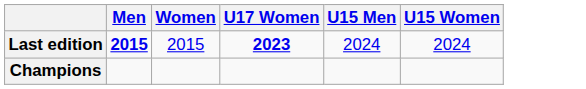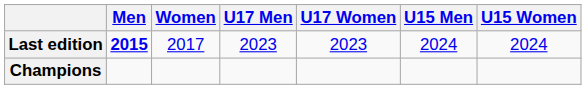 <table class=wikitable style=text-align:center>
 <tr>
 <th></th>
 <th><a href='#'>Men</a></th>
 <th><a href='#'>Women</a></th>
+<th><a href='#'>U17 Men</a></th>
 <th><a href='#'>U17 Women</a></th>
 <th><a href='#'>U15 Men</a></th>
 <th><a href='#'>U15 Women</a></th>
 </tr>
 <tr>
 <th>Last edition</th>
 <td><strong><a href='#'>2015</a></strong></td>
-<td><a href='#'>2015</a></td>
-<td><strong><a href='#'>2023</a></strong></td>
+<td><a href='#'>2017</a></td>
+<td><a href='#'>2023</a></td>
+<td><a href='#'>2023</a></td>
 <td><a href='#'>2024</a></td>
 <td><a href='#'>2024</a></td>
 </tr>
 <tr>
 <th>Champions</th>
 <td></td>
 <td></td>
 <td></td>
 <td></td>
 <td></td>
+<td></td>
 </tr>
 </table>
